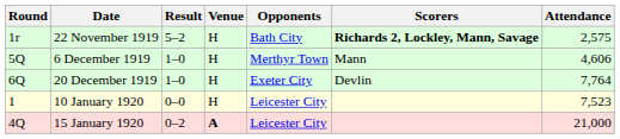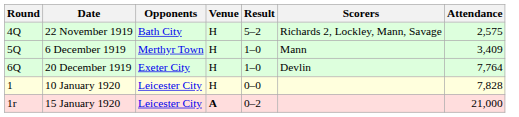 <table class="wikitable">
 <tr>
 <th>Round</th>
 <th>Date</th>
+<th>Opponents</th>
+<th>Venue</th>
 <th>Result</th>
-<th>Venue</th>
-<th>Opponents</th>
 <th>Scorers</th>
 <th>Attendance</th>
 </tr>
 <tr bgcolor="#ddffdd">
-<td>1r</td>
+<td>4Q</td>
 <td>22 November 1919</td>
+<td><a href='#'>Bath City</a></td>
+<td>H</td>
 <td>5–2</td>
-<td>H</td>
-<td><a href='#'>Bath City</a></td>
-<td><strong>Richards 2, Lockley, Mann, Savage</strong></td>
+<td>Richards 2, Lockley, Mann, Savage</td>
 <td align="right">2,575</td>
 </tr>
 <tr bgcolor="#ddffdd">
 <td>5Q</td>
 <td>6 December 1919</td>
+<td><a href='#'>Merthyr Town</a></td>
+<td>H</td>
 <td>1–0</td>
-<td>H</td>
-<td><a href='#'>Merthyr Town</a></td>
 <td>Mann</td>
-<td align="right">4,606</td>
+<td align="right">3,409</td>
 </tr>
 <tr bgcolor="#ddffdd">
 <td>6Q</td>
 <td>20 December 1919</td>
+<td><a href='#'>Exeter City</a></td>
+<td>H</td>
 <td>1–0</td>
-<td>H</td>
-<td><a href='#'>Exeter City</a></td>
 <td>Devlin</td>
 <td align="right">7,764</td>
 </tr>
 <tr bgcolor="#ffffdd">
 <td>1</td>
 <td>10 January 1920</td>
+<td><a href='#'>Leicester City</a></td>
+<td>H</td>
 <td>0–0</td>
-<td>H</td>
-<td><a href='#'>Leicester City</a></td>
 <td></td>
-<td align="right">7,523</td>
+<td align="right">7,828</td>
 </tr>
 <tr bgcolor="#ffdddd">
-<td>4Q</td>
+<td>1r</td>
 <td>15 January 1920</td>
+<td><a href='#'>Leicester City</a></td>
+<td><strong>A</strong></td>
 <td>0–2</td>
-<td><strong>A</strong></td>
-<td><a href='#'>Leicester City</a></td>
 <td></td>
 <td align="right">21,000</td>
 </tr>
 </table>
